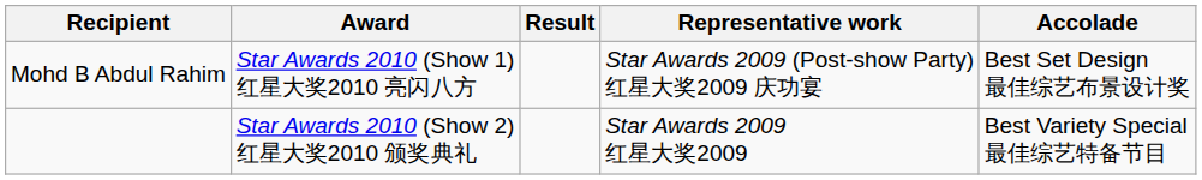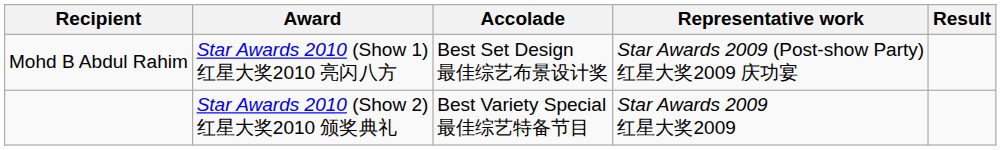 <table class="wikitable sortable">
 <tr>
 <th>Recipient</th>
 <th>Award</th>
+<th>Accolade</th>
+<th>Representative work</th>
 <th class="unsortable">Result</th>
-<th>Representative work</th>
-<th>Accolade</th>
 </tr>
 <tr>
 <td>Mohd B Abdul Rahim</td>
 <td><em><a href='#'>Star Awards 2010</a></em> (Show 1)<br> 红星大奖2010 亮闪八方</td>
+<td>Best Set Design<br>最佳综艺布景设计奖</td>
+<td><em>Star Awards 2009</em> (Post-show Party)<br>红星大奖2009 庆功宴</td>
 <td></td>
-<td><em>Star Awards 2009</em> (Post-show Party)<br>红星大奖2009 庆功宴</td>
-<td>Best Set Design<br>最佳综艺布景设计奖</td>
 </tr>
 <tr>
 <td></td>
 <td><em><a href='#'>Star Awards 2010</a></em> (Show 2)<br> 红星大奖2010 颁奖典礼</td>
+<td>Best Variety Special<br>最佳综艺特备节目</td>
+<td><em>Star Awards 2009</em><br>红星大奖2009</td>
 <td></td>
-<td><em>Star Awards 2009</em><br>红星大奖2009</td>
-<td>Best Variety Special<br>最佳综艺特备节目</td>
 </tr>
 </table>
